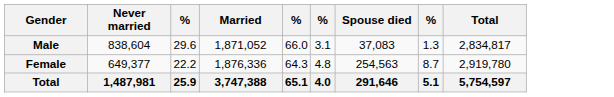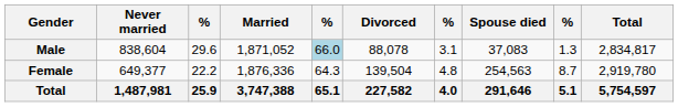 <table class="wikitable">
 <tr>
 <th style="width:80pt;">Gender</th>
 <th style="width:80pt;">Never married</th>
 <th style="width:20pt;">%</th>
 <th style="width:80pt;">Married</th>
 <th style="width:20pt;">%</th>
+<th style="width:80pt;">Divorced</th>
 <th style="width:20pt;">%</th>
 <th style="width:80pt;">Spouse died</th>
 <th style="width:20pt;">%</th>
 <th style="width:80pt;">Total</th>
 </tr>
 <tr>
 <th style="width:80pt;">Male</th>
 <td style="text-align:center;">838,604</td>
 <td style="text-align:center;">29.6</td>
 <td style="text-align:center;">1,871,052</td>
-<td style="text-align:center;">66.0</td>
+<td style="background: lightblue; text-align:center;">66.0</td>
+<td style="text-align:center;">88,078</td>
 <td style="text-align:center;">3.1</td>
 <td style="text-align:center;">37,083</td>
 <td style="text-align:center;">1.3</td>
 <td style="text-align:center;">2,834,817</td>
 </tr>
 <tr>
 <th style="width:80pt;">Female</th>
 <td style="text-align:center;">649,377</td>
 <td style="text-align:center;">22.2</td>
 <td style="text-align:center;">1,876,336</td>
 <td style="text-align:center;">64.3</td>
+<td style="text-align:center;">139,504</td>
 <td style="text-align:center;">4.8</td>
 <td style="text-align:center;">254,563</td>
 <td style="text-align:center;">8.7</td>
 <td style="text-align:center;">2,919,780</td>
 </tr>
 <tr>
 <th>Total</th>
 <th>1,487,981</th>
 <th>25.9</th>
 <th>3,747,388</th>
 <th>65.1</th>
+<th>227,582</th>
 <th>4.0</th>
 <th>291,646</th>
 <th>5.1</th>
 <th>5,754,597</th>
 </tr>
 </table>
